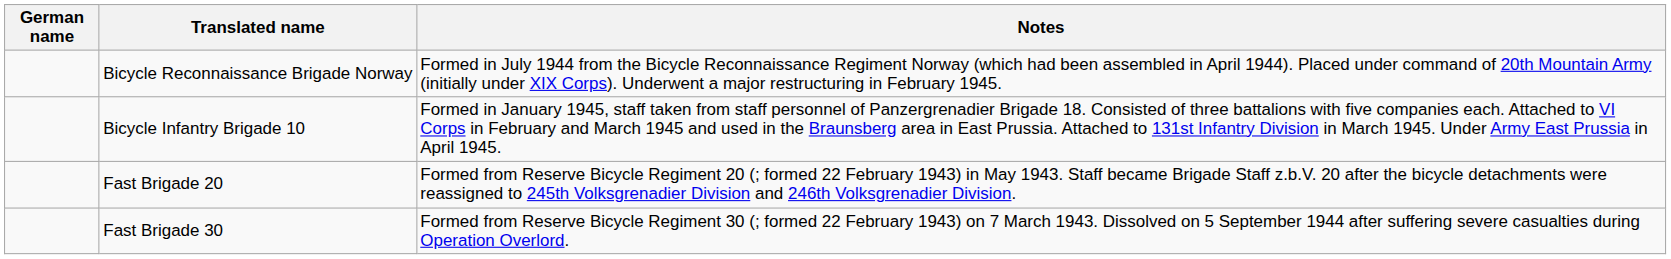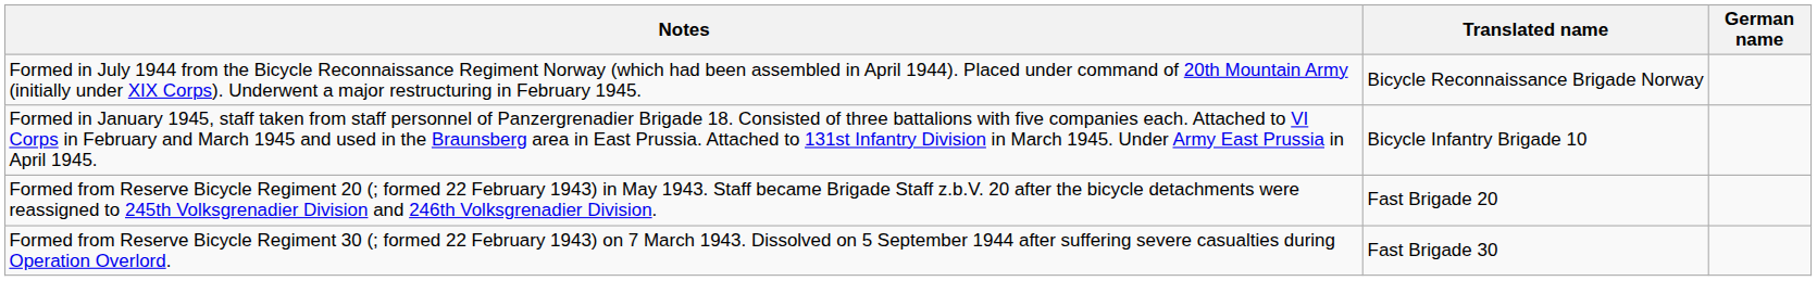 <table class="wikitable">
 <tr>
+<th>Notes</th>
+<th>Translated name</th>
 <th>German name</th>
-<th>Translated name</th>
-<th>Notes</th>
 </tr>
 <tr>
+<td>Formed in July 1944 from the Bicycle Reconnaissance Regiment Norway (which had been assembled in April 1944). Placed under command of <a href='#'>20th Mountain Army</a> (initially under <a href='#'>XIX Corps</a>). Underwent a major restructuring in February 1945.</td>
+<td style="white-space: nowrap;">Bicycle Reconnaissance Brigade Norway</td>
 <td style="white-space: nowrap;"></td>
-<td style="white-space: nowrap;">Bicycle Reconnaissance Brigade Norway</td>
-<td>Formed in July 1944 from the Bicycle Reconnaissance Regiment Norway (which had been assembled in April 1944). Placed under command of <a href='#'>20th Mountain Army</a> (initially under <a href='#'>XIX Corps</a>). Underwent a major restructuring in February 1945.</td>
 </tr>
 <tr>
+<td>Formed in January 1945, staff taken from staff personnel of Panzergrenadier Brigade 18. Consisted of three battalions with five companies each. Attached to <a href='#'>VI Corps</a> in February and March 1945 and used in the <a href='#'>Braunsberg</a> area in East Prussia. Attached to <a href='#'>131st Infantry Division</a> in March 1945. Under <a href='#'>Army East Prussia</a> in April 1945.</td>
+<td>Bicycle Infantry Brigade 10</td>
 <td></td>
-<td>Bicycle Infantry Brigade 10</td>
-<td>Formed in January 1945, staff taken from staff personnel of Panzergrenadier Brigade 18. Consisted of three battalions with five companies each. Attached to <a href='#'>VI Corps</a> in February and March 1945 and used in the <a href='#'>Braunsberg</a> area in East Prussia. Attached to <a href='#'>131st Infantry Division</a> in March 1945. Under <a href='#'>Army East Prussia</a> in April 1945.</td>
 </tr>
 <tr>
+<td>Formed from Reserve Bicycle Regiment 20 (; formed 22 February 1943) in May 1943. Staff became Brigade Staff z.b.V. 20 after the bicycle detachments were reassigned to <a href='#'>245th Volksgrenadier Division</a> and <a href='#'>246th Volksgrenadier Division</a>.</td>
+<td>Fast Brigade 20</td>
 <td></td>
-<td>Fast Brigade 20</td>
-<td>Formed from Reserve Bicycle Regiment 20 (; formed 22 February 1943) in May 1943. Staff became Brigade Staff z.b.V. 20 after the bicycle detachments were reassigned to <a href='#'>245th Volksgrenadier Division</a> and <a href='#'>246th Volksgrenadier Division</a>.</td>
 </tr>
 <tr>
+<td>Formed from Reserve Bicycle Regiment 30 (; formed 22 February 1943) on 7 March 1943. Dissolved on 5 September 1944 after suffering severe casualties during <a href='#'>Operation Overlord</a>.</td>
+<td>Fast Brigade 30</td>
 <td></td>
-<td>Fast Brigade 30</td>
-<td>Formed from Reserve Bicycle Regiment 30 (; formed 22 February 1943) on 7 March 1943. Dissolved on 5 September 1944 after suffering severe casualties during <a href='#'>Operation Overlord</a>.</td>
 </tr>
 </table>
